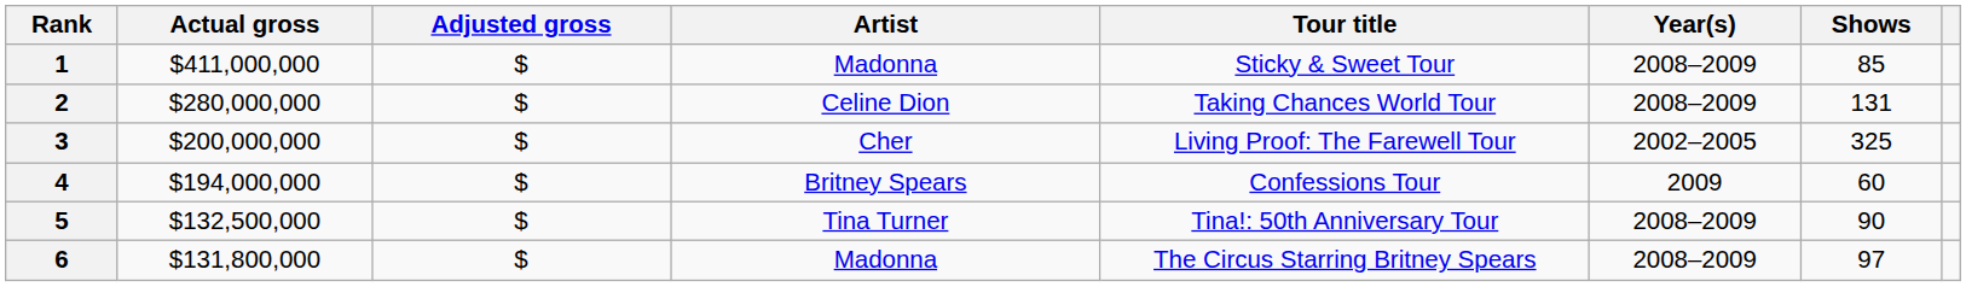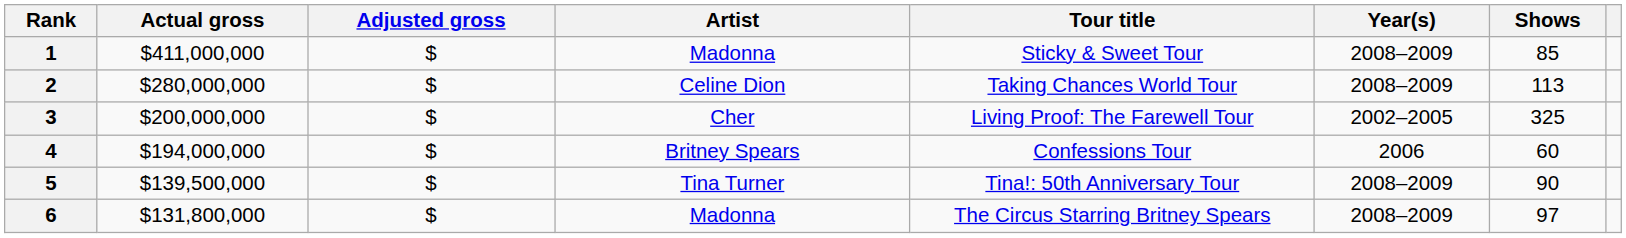 <table class="wikitable sortable plainrowheaders" style="text-align:center;" width=100%>
 <tr>
 <th class="unsortable">Rank</th>
 <th>Actual gross</th>
 <th><a href='#'>Adjusted gross</a> <br></th>
 <th width=22%>Artist</th>
 <th width=25%>Tour title</th>
 <th>Year(s)</th>
 <th>Shows</th>
 <th class="unsortable"></th>
 </tr>
 <tr>
 <th>1</th>
 <td>$411,000,000</td>
 <td>$</td>
 <td><a href='#'>Madonna</a></td>
 <td><a href='#'>Sticky & Sweet Tour</a></td>
 <td>2008–2009</td>
 <td>85</td>
 <td></td>
 </tr>
 <tr>
 <th>2</th>
 <td>$280,000,000</td>
 <td>$</td>
 <td><a href='#'>Celine Dion</a></td>
 <td><a href='#'>Taking Chances World Tour</a></td>
 <td>2008–2009</td>
-<td>131</td>
+<td>113</td>
 <td></td>
 </tr>
 <tr>
 <th>3</th>
 <td>$200,000,000</td>
 <td>$</td>
 <td><a href='#'>Cher</a></td>
 <td><a href='#'>Living Proof: The Farewell Tour</a></td>
 <td>2002–2005</td>
 <td>325</td>
 <td></td>
 </tr>
 <tr>
 <th>4</th>
 <td>$194,000,000</td>
 <td>$</td>
 <td><a href='#'>Britney Spears</a></td>
 <td><a href='#'>Confessions Tour</a></td>
-<td>2009</td>
+<td>2006</td>
 <td>60</td>
 <td></td>
 </tr>
 <tr>
 <th>5</th>
-<td>$132,500,000</td>
+<td>$139,500,000</td>
 <td>$</td>
 <td><a href='#'>Tina Turner</a></td>
 <td><a href='#'>Tina!: 50th Anniversary Tour</a></td>
 <td>2008–2009</td>
 <td>90</td>
 <td></td>
 </tr>
 <tr>
 <th>6</th>
 <td>$131,800,000</td>
 <td>$</td>
 <td><a href='#'>Madonna</a></td>
 <td><a href='#'>The Circus Starring Britney Spears</a></td>
 <td>2008–2009</td>
 <td>97</td>
 <td></td>
 </tr>
 </table>
